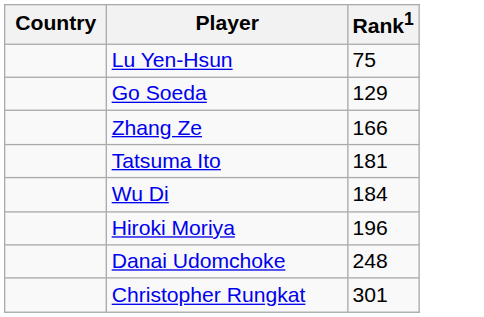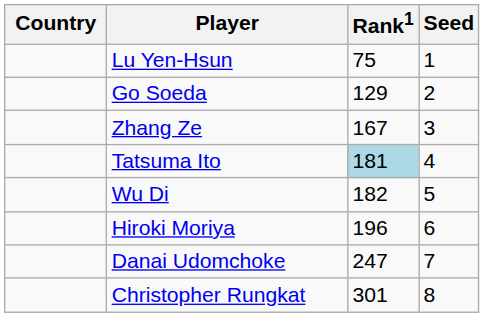 <table class="sortable wikitable">
 <tr>
 <th width="70">Country</th>
 <th width="175">Player</th>
 <th>Rank<sup>1</sup></th>
+<th>Seed</th>
 </tr>
 <tr>
 <td></td>
 <td><a href='#'>Lu Yen-Hsun</a></td>
 <td>75</td>
+<td>1</td>
 </tr>
 <tr>
 <td></td>
 <td><a href='#'>Go Soeda</a></td>
 <td>129</td>
+<td>2</td>
 </tr>
 <tr>
 <td></td>
 <td><a href='#'>Zhang Ze</a></td>
-<td>166</td>
+<td>167</td>
+<td>3</td>
 </tr>
 <tr>
 <td></td>
 <td><a href='#'>Tatsuma Ito</a></td>
-<td>181</td>
+<td style="background: lightblue;">181</td>
+<td>4</td>
 </tr>
 <tr>
 <td></td>
 <td><a href='#'>Wu Di</a></td>
-<td>184</td>
+<td>182</td>
+<td>5</td>
 </tr>
 <tr>
 <td></td>
 <td><a href='#'>Hiroki Moriya</a></td>
 <td>196</td>
+<td>6</td>
 </tr>
 <tr>
 <td></td>
 <td><a href='#'>Danai Udomchoke</a></td>
-<td>248</td>
+<td>247</td>
+<td>7</td>
 </tr>
 <tr>
 <td></td>
 <td><a href='#'>Christopher Rungkat</a></td>
 <td>301</td>
+<td>8</td>
 </tr>
 </table>
